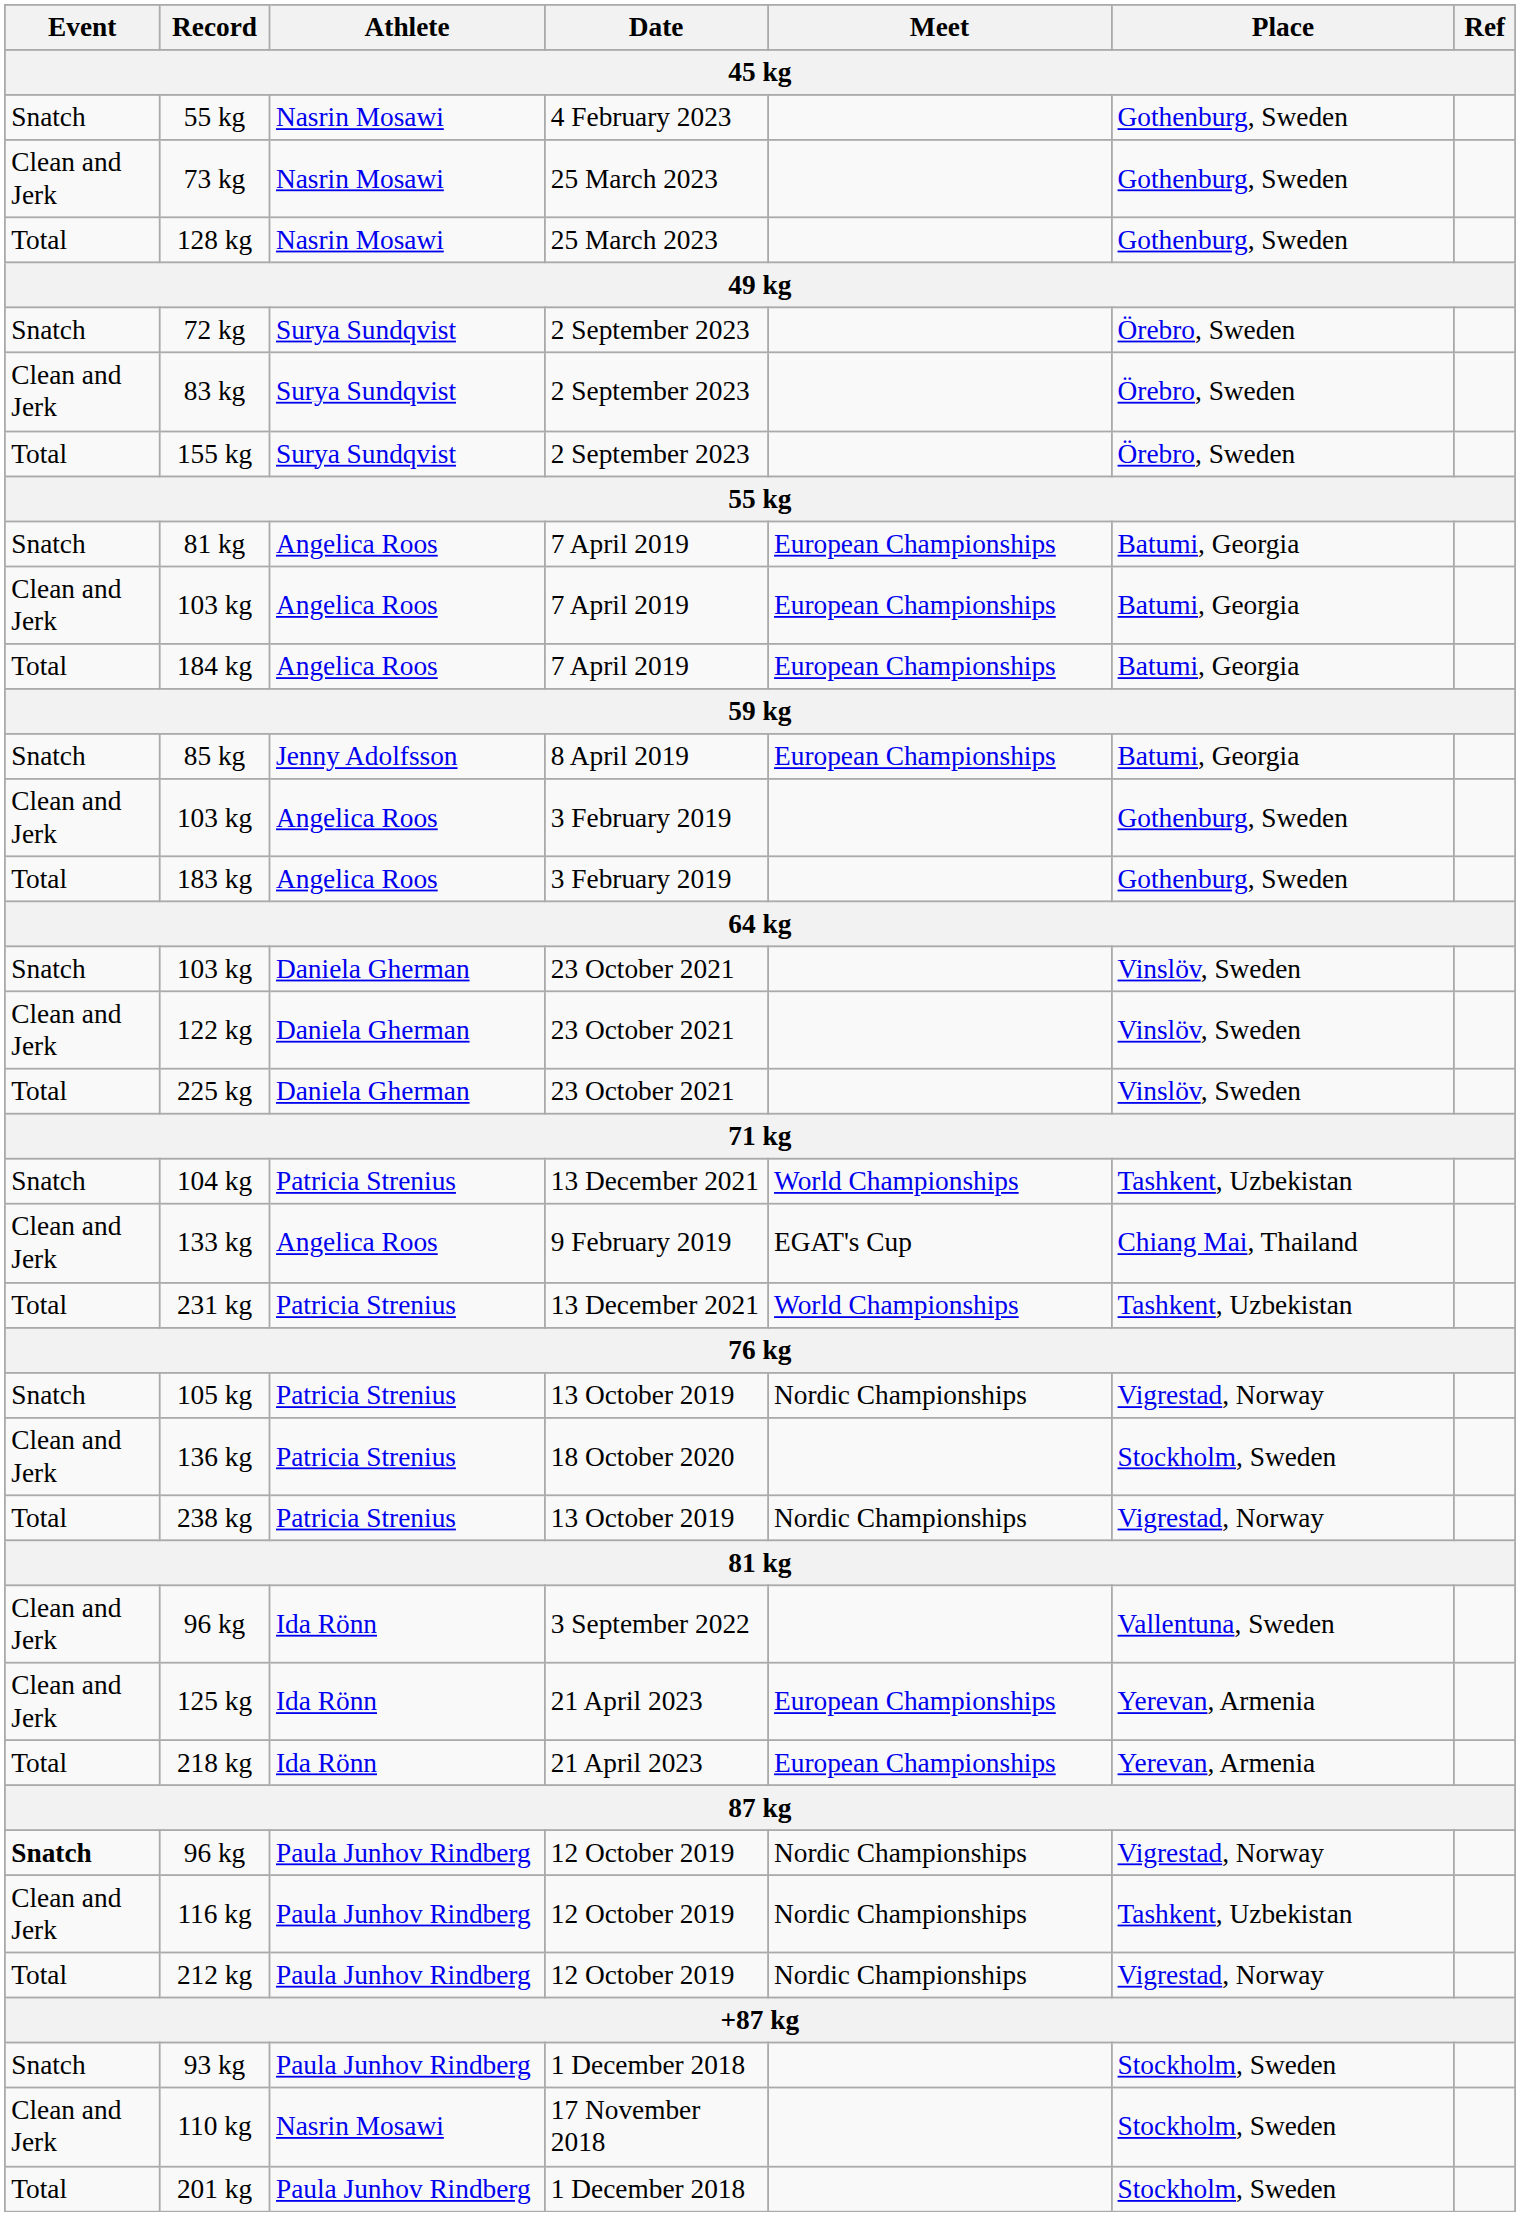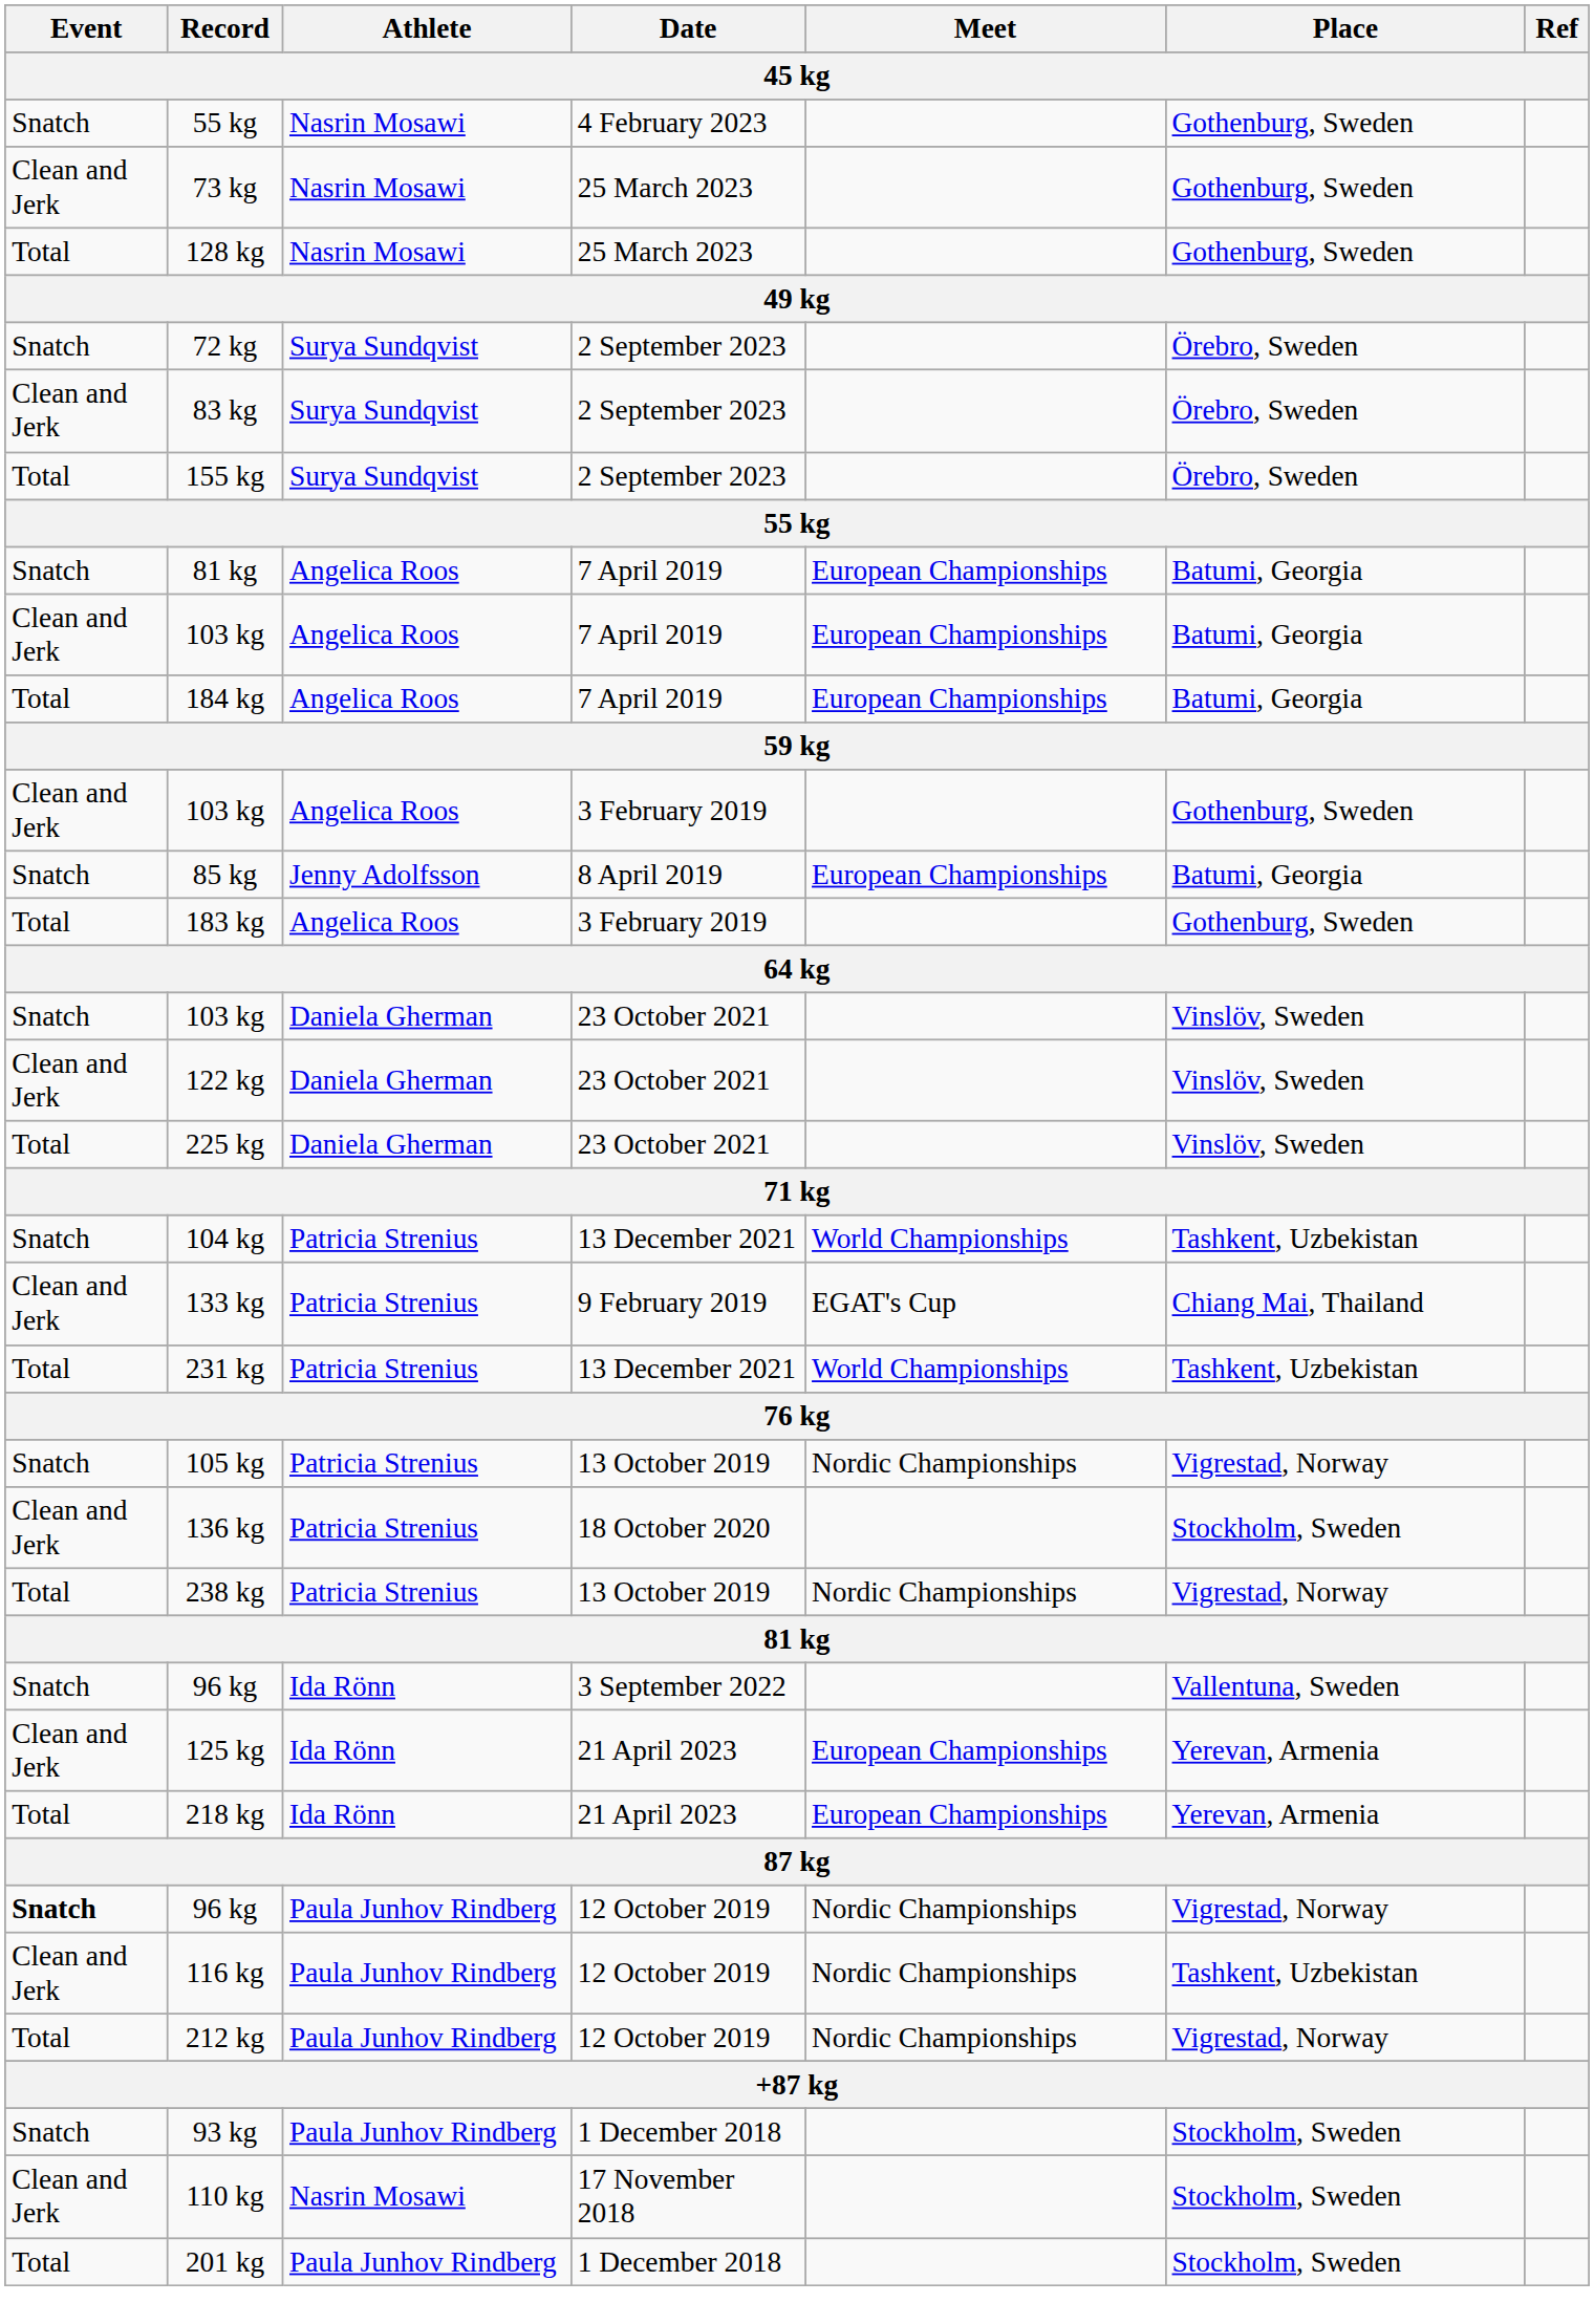 <table class="wikitable" style="font-size:95%; width: 95%;">
 <tr>
 <th width=9%>Event</th>
 <th width=6%>Record</th>
 <th width=16%>Athlete</th>
 <th width=13%>Date</th>
 <th width=20%>Meet</th>
 <th width=20%>Place</th>
 <th width=3%>Ref</th>
 </tr>
 <tr bgcolor="#DDDDDD">
 <th colspan="7">45 kg</th>
 </tr>
 <tr>
 <td>Snatch</td>
 <td align="center">55 kg</td>
 <td><a href='#'>Nasrin Mosawi</a></td>
 <td>4 February 2023</td>
 <td></td>
 <td><a href='#'>Gothenburg</a>, Sweden</td>
 <td></td>
 </tr>
 <tr>
 <td>Clean and Jerk</td>
 <td align="center">73 kg</td>
 <td><a href='#'>Nasrin Mosawi</a></td>
 <td>25 March 2023</td>
 <td></td>
 <td><a href='#'>Gothenburg</a>, Sweden</td>
 <td></td>
 </tr>
 <tr>
 <td>Total</td>
 <td align="center">128 kg</td>
 <td><a href='#'>Nasrin Mosawi</a></td>
 <td>25 March 2023</td>
 <td></td>
 <td><a href='#'>Gothenburg</a>, Sweden</td>
 <td></td>
 </tr>
 <tr bgcolor="#DDDDDD">
 <th colspan="7">49 kg</th>
 </tr>
 <tr>
 <td>Snatch</td>
 <td align="center">72 kg</td>
 <td><a href='#'>Surya Sundqvist</a></td>
 <td>2 September 2023</td>
 <td></td>
 <td><a href='#'>Örebro</a>, Sweden</td>
 <td></td>
 </tr>
 <tr>
 <td>Clean and Jerk</td>
 <td align="center">83 kg</td>
 <td><a href='#'>Surya Sundqvist</a></td>
 <td>2 September 2023</td>
 <td></td>
 <td><a href='#'>Örebro</a>, Sweden</td>
 <td></td>
 </tr>
 <tr>
 <td>Total</td>
 <td align="center">155 kg</td>
 <td><a href='#'>Surya Sundqvist</a></td>
 <td>2 September 2023</td>
 <td></td>
 <td><a href='#'>Örebro</a>, Sweden</td>
 <td></td>
 </tr>
 <tr bgcolor="#DDDDDD">
 <th colspan="7">55 kg</th>
 </tr>
 <tr>
 <td>Snatch</td>
 <td align="center">81 kg</td>
 <td><a href='#'>Angelica Roos</a></td>
 <td>7 April 2019</td>
 <td><a href='#'>European Championships</a></td>
 <td><a href='#'>Batumi</a>, Georgia</td>
 <td></td>
 </tr>
 <tr>
 <td>Clean and Jerk</td>
 <td align="center">103 kg</td>
 <td><a href='#'>Angelica Roos</a></td>
 <td>7 April 2019</td>
 <td><a href='#'>European Championships</a></td>
 <td><a href='#'>Batumi</a>, Georgia</td>
 <td></td>
 </tr>
 <tr>
 <td>Total</td>
 <td align="center">184 kg</td>
 <td><a href='#'>Angelica Roos</a></td>
 <td>7 April 2019</td>
 <td><a href='#'>European Championships</a></td>
 <td><a href='#'>Batumi</a>, Georgia</td>
 <td></td>
 </tr>
 <tr bgcolor="#DDDDDD">
 <th colspan="7">59 kg</th>
 </tr>
 <tr>
+<td>Clean and Jerk</td>
+<td align="center">103 kg</td>
+<td><a href='#'>Angelica Roos</a></td>
+<td>3 February 2019</td>
+<td></td>
+<td><a href='#'>Gothenburg</a>, Sweden</td>
+<td></td>
+</tr>
+<tr>
 <td>Snatch</td>
 <td align="center">85 kg</td>
 <td><a href='#'>Jenny Adolfsson</a></td>
 <td>8 April 2019</td>
 <td><a href='#'>European Championships</a></td>
 <td><a href='#'>Batumi</a>, Georgia</td>
-<td></td>
-</tr>
-<tr>
-<td>Clean and Jerk</td>
-<td align="center">103 kg</td>
-<td><a href='#'>Angelica Roos</a></td>
-<td>3 February 2019</td>
-<td></td>
-<td><a href='#'>Gothenburg</a>, Sweden</td>
 <td></td>
 </tr>
 <tr>
 <td>Total</td>
 <td align="center">183 kg</td>
 <td><a href='#'>Angelica Roos</a></td>
 <td>3 February 2019</td>
 <td></td>
 <td><a href='#'>Gothenburg</a>, Sweden</td>
 <td></td>
 </tr>
 <tr bgcolor="#DDDDDD">
 <th colspan="7">64 kg</th>
 </tr>
 <tr>
 <td>Snatch</td>
 <td align="center">103 kg</td>
 <td><a href='#'>Daniela Gherman</a></td>
 <td>23 October 2021</td>
 <td></td>
 <td><a href='#'>Vinslöv</a>, Sweden</td>
 <td></td>
 </tr>
 <tr>
 <td>Clean and Jerk</td>
 <td align="center">122 kg</td>
 <td><a href='#'>Daniela Gherman</a></td>
 <td>23 October 2021</td>
 <td></td>
 <td><a href='#'>Vinslöv</a>, Sweden</td>
 <td></td>
 </tr>
 <tr>
 <td>Total</td>
 <td align="center">225 kg</td>
 <td><a href='#'>Daniela Gherman</a></td>
 <td>23 October 2021</td>
 <td></td>
 <td><a href='#'>Vinslöv</a>, Sweden</td>
 <td></td>
 </tr>
 <tr bgcolor="#DDDDDD">
 <th colspan="7">71 kg</th>
 </tr>
 <tr>
 <td>Snatch</td>
 <td align="center">104 kg</td>
 <td><a href='#'>Patricia Strenius</a></td>
 <td>13 December 2021</td>
 <td><a href='#'>World Championships</a></td>
 <td><a href='#'>Tashkent</a>, Uzbekistan</td>
 <td></td>
 </tr>
 <tr>
 <td>Clean and Jerk</td>
 <td align="center">133 kg</td>
-<td><a href='#'>Angelica Roos</a></td>
+<td><a href='#'>Patricia Strenius</a></td>
 <td>9 February 2019</td>
 <td>EGAT's Cup</td>
 <td><a href='#'>Chiang Mai</a>, Thailand</td>
 <td></td>
 </tr>
 <tr>
 <td>Total</td>
 <td align="center">231 kg</td>
 <td><a href='#'>Patricia Strenius</a></td>
 <td>13 December 2021</td>
 <td><a href='#'>World Championships</a></td>
 <td><a href='#'>Tashkent</a>, Uzbekistan</td>
 <td></td>
 </tr>
 <tr bgcolor="#DDDDDD">
 <th colspan="7">76 kg</th>
 </tr>
 <tr>
 <td>Snatch</td>
 <td align="center">105 kg</td>
 <td><a href='#'>Patricia Strenius</a></td>
 <td>13 October 2019</td>
 <td>Nordic Championships</td>
 <td><a href='#'>Vigrestad</a>, Norway</td>
 <td></td>
 </tr>
 <tr>
 <td>Clean and Jerk</td>
 <td align="center">136 kg</td>
 <td><a href='#'>Patricia Strenius</a></td>
 <td>18 October 2020</td>
 <td></td>
 <td><a href='#'>Stockholm</a>, Sweden</td>
 <td></td>
 </tr>
 <tr>
 <td>Total</td>
 <td align="center">238 kg</td>
 <td><a href='#'>Patricia Strenius</a></td>
 <td>13 October 2019</td>
 <td>Nordic Championships</td>
 <td><a href='#'>Vigrestad</a>, Norway</td>
 <td></td>
 </tr>
 <tr bgcolor="#DDDDDD">
 <th colspan="7">81 kg</th>
 </tr>
 <tr>
-<td>Clean and Jerk</td>
+<td>Snatch</td>
 <td align="center">96 kg</td>
 <td><a href='#'>Ida Rönn</a></td>
 <td>3 September 2022</td>
 <td></td>
 <td><a href='#'>Vallentuna</a>, Sweden</td>
 <td></td>
 </tr>
 <tr>
 <td>Clean and Jerk</td>
 <td align="center">125 kg</td>
 <td><a href='#'>Ida Rönn</a></td>
 <td>21 April 2023</td>
 <td><a href='#'>European Championships</a></td>
 <td><a href='#'>Yerevan</a>, Armenia</td>
 <td></td>
 </tr>
 <tr>
 <td>Total</td>
 <td align="center">218 kg</td>
 <td><a href='#'>Ida Rönn</a></td>
 <td>21 April 2023</td>
 <td><a href='#'>European Championships</a></td>
 <td><a href='#'>Yerevan</a>, Armenia</td>
 <td></td>
 </tr>
 <tr bgcolor="#DDDDDD">
 <th colspan="7">87 kg</th>
 </tr>
 <tr>
 <td><strong>Snatch</strong></td>
 <td align="center">96 kg</td>
 <td><a href='#'>Paula Junhov Rindberg</a></td>
 <td>12 October 2019</td>
 <td>Nordic Championships</td>
 <td><a href='#'>Vigrestad</a>, Norway</td>
 <td></td>
 </tr>
 <tr>
 <td>Clean and Jerk</td>
 <td align="center">116 kg</td>
 <td><a href='#'>Paula Junhov Rindberg</a></td>
 <td>12 October 2019</td>
 <td>Nordic Championships</td>
 <td><a href='#'>Tashkent</a>, Uzbekistan</td>
 <td></td>
 </tr>
 <tr>
 <td>Total</td>
 <td align="center">212 kg</td>
 <td><a href='#'>Paula Junhov Rindberg</a></td>
 <td>12 October 2019</td>
 <td>Nordic Championships</td>
 <td><a href='#'>Vigrestad</a>, Norway</td>
 <td></td>
 </tr>
 <tr bgcolor="#DDDDDD">
 <th colspan="7">+87 kg</th>
 </tr>
 <tr>
 <td>Snatch</td>
 <td align="center">93 kg</td>
 <td><a href='#'>Paula Junhov Rindberg</a></td>
 <td>1 December 2018</td>
 <td></td>
 <td><a href='#'>Stockholm</a>, Sweden</td>
 <td></td>
 </tr>
 <tr>
 <td>Clean and Jerk</td>
 <td align="center">110 kg</td>
 <td><a href='#'>Nasrin Mosawi</a></td>
 <td>17 November 2018</td>
 <td></td>
 <td><a href='#'>Stockholm</a>, Sweden</td>
 <td></td>
 </tr>
 <tr>
 <td>Total</td>
 <td align="center">201 kg</td>
 <td><a href='#'>Paula Junhov Rindberg</a></td>
 <td>1 December 2018</td>
 <td></td>
 <td><a href='#'>Stockholm</a>, Sweden</td>
 <td></td>
 </tr>
 </table>
